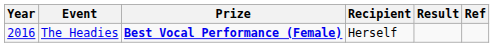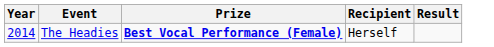 <table class ="wikitable">
 <tr>
 <th>Year</th>
 <th>Event</th>
 <th>Prize</th>
 <th>Recipient</th>
 <th>Result</th>
-<th>Ref</th>
 </tr>
 <tr>
-<td><a href='#'>2016</a></td>
+<td><a href='#'>2014</a></td>
 <td><a href='#'>The Headies</a></td>
 <td><strong><a href='#'>Best Vocal Performance (Female)</a></strong></td>
 <td>Herself</td>
 <td></td>
-<td></td>
 </tr>
 </table>
